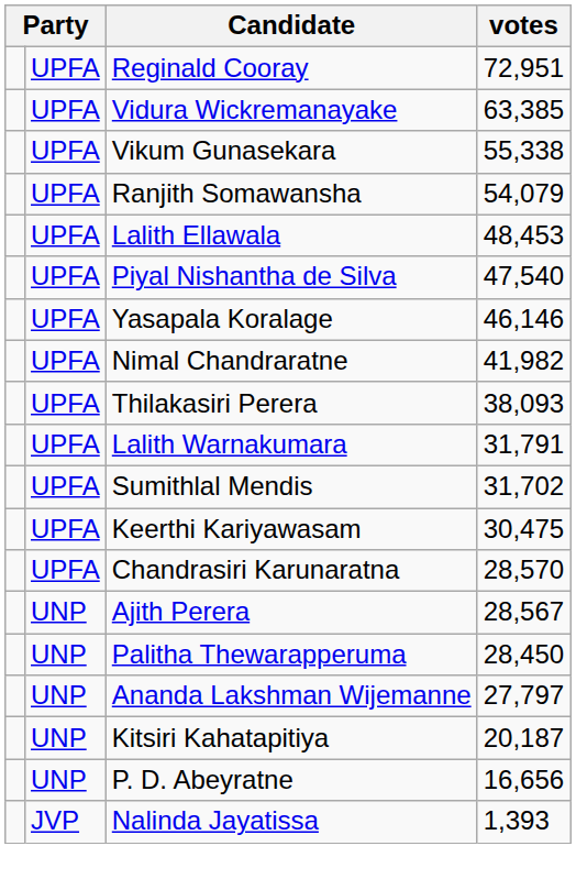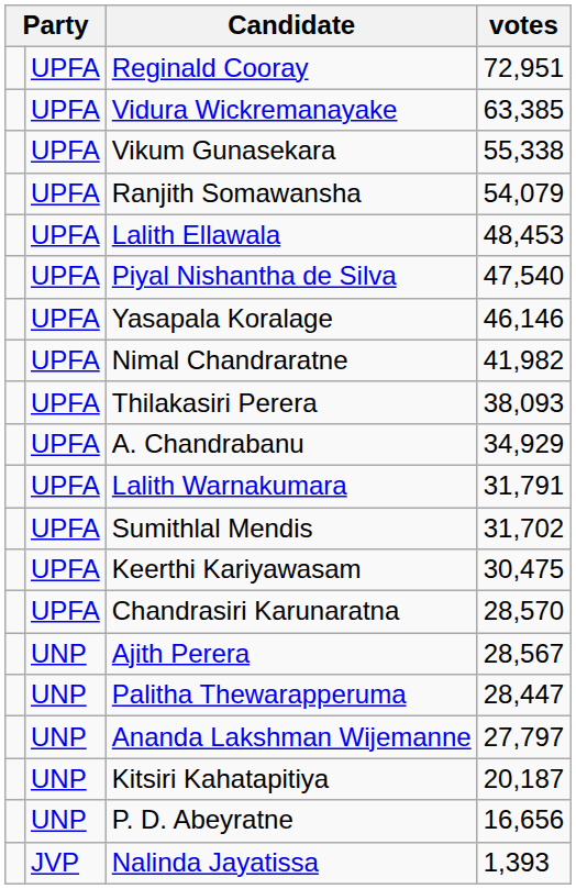 <table class="wikitable sortable mw-collapsible">
 <tr>
 <th colspan="2">Party</th>
 <th>Candidate</th>
 <th>votes</th>
 </tr>
 <tr>
 <td bgcolor=> </td>
 <td align=left><a href='#'>UPFA</a></td>
 <td><a href='#'>Reginald Cooray</a></td>
 <td>72,951</td>
 </tr>
 <tr>
 <td bgcolor=> </td>
 <td align=left><a href='#'>UPFA</a></td>
 <td><a href='#'>Vidura Wickremanayake</a></td>
 <td>63,385</td>
 </tr>
 <tr>
 <td bgcolor=> </td>
 <td align=left><a href='#'>UPFA</a></td>
 <td>Vikum Gunasekara</td>
 <td>55,338</td>
 </tr>
 <tr>
 <td bgcolor=> </td>
 <td align=left><a href='#'>UPFA</a></td>
 <td>Ranjith Somawansha</td>
 <td>54,079</td>
 </tr>
 <tr>
 <td bgcolor=> </td>
 <td align=left><a href='#'>UPFA</a></td>
 <td><a href='#'>Lalith Ellawala</a></td>
 <td>48,453</td>
 </tr>
 <tr>
 <td bgcolor=> </td>
 <td align=left><a href='#'>UPFA</a></td>
 <td><a href='#'>Piyal Nishantha de Silva</a></td>
 <td>47,540</td>
 </tr>
 <tr>
 <td bgcolor=> </td>
 <td align=left><a href='#'>UPFA</a></td>
 <td>Yasapala Koralage</td>
 <td>46,146</td>
 </tr>
 <tr>
 <td bgcolor=> </td>
 <td align=left><a href='#'>UPFA</a></td>
 <td>Nimal Chandraratne</td>
 <td>41,982</td>
 </tr>
 <tr>
 <td bgcolor=> </td>
 <td align=left><a href='#'>UPFA</a></td>
 <td>Thilakasiri Perera</td>
 <td>38,093</td>
 </tr>
 <tr>
 <td bgcolor=> </td>
 <td align=left><a href='#'>UPFA</a></td>
+<td>A. Chandrabanu</td>
+<td>34,929</td>
+</tr>
+<tr>
+<td bgcolor=> </td>
+<td align=left><a href='#'>UPFA</a></td>
 <td><a href='#'>Lalith Warnakumara</a></td>
 <td>31,791</td>
 </tr>
 <tr>
 <td bgcolor=> </td>
 <td align=left><a href='#'>UPFA</a></td>
 <td>Sumithlal Mendis</td>
 <td>31,702</td>
 </tr>
 <tr>
 <td bgcolor=> </td>
 <td align=left><a href='#'>UPFA</a></td>
 <td>Keerthi Kariyawasam</td>
 <td>30,475</td>
 </tr>
 <tr>
 <td bgcolor=> </td>
 <td align=left><a href='#'>UPFA</a></td>
 <td>Chandrasiri Karunaratna</td>
 <td>28,570</td>
 </tr>
 <tr>
 <td bgcolor=> </td>
 <td align=left><a href='#'>UNP</a></td>
 <td><a href='#'>Ajith Perera</a></td>
 <td>28,567</td>
 </tr>
 <tr>
 <td bgcolor=> </td>
 <td align=left><a href='#'>UNP</a></td>
 <td><a href='#'>Palitha Thewarapperuma</a></td>
-<td>28,450</td>
+<td>28,447</td>
 </tr>
 <tr>
 <td bgcolor=> </td>
 <td align=left><a href='#'>UNP</a></td>
 <td><a href='#'>Ananda Lakshman Wijemanne</a></td>
 <td>27,797</td>
 </tr>
 <tr>
 <td bgcolor=> </td>
 <td align=left><a href='#'>UNP</a></td>
 <td>Kitsiri Kahatapitiya</td>
 <td>20,187</td>
 </tr>
 <tr>
 <td bgcolor=> </td>
 <td align=left><a href='#'>UNP</a></td>
 <td>P. D. Abeyratne</td>
 <td>16,656</td>
 </tr>
 <tr>
 <td bgcolor=> </td>
 <td align=left><a href='#'>JVP</a></td>
 <td><a href='#'>Nalinda Jayatissa</a></td>
 <td>1,393</td>
 </tr>
 </table>
